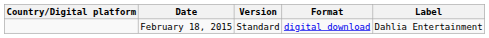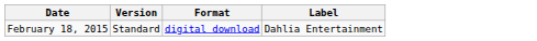 <table class="wikitable">
 <tr>
-<th>Country/Digital platform</th>
 <th>Date</th>
 <th>Version</th>
 <th>Format</th>
 <th>Label</th>
 </tr>
 <tr>
-<td></td>
 <td>February 18, 2015</td>
 <td>Standard</td>
 <td><a href='#'>digital download</a></td>
 <td>Dahlia Entertainment</td>
 </tr>
 </table>
